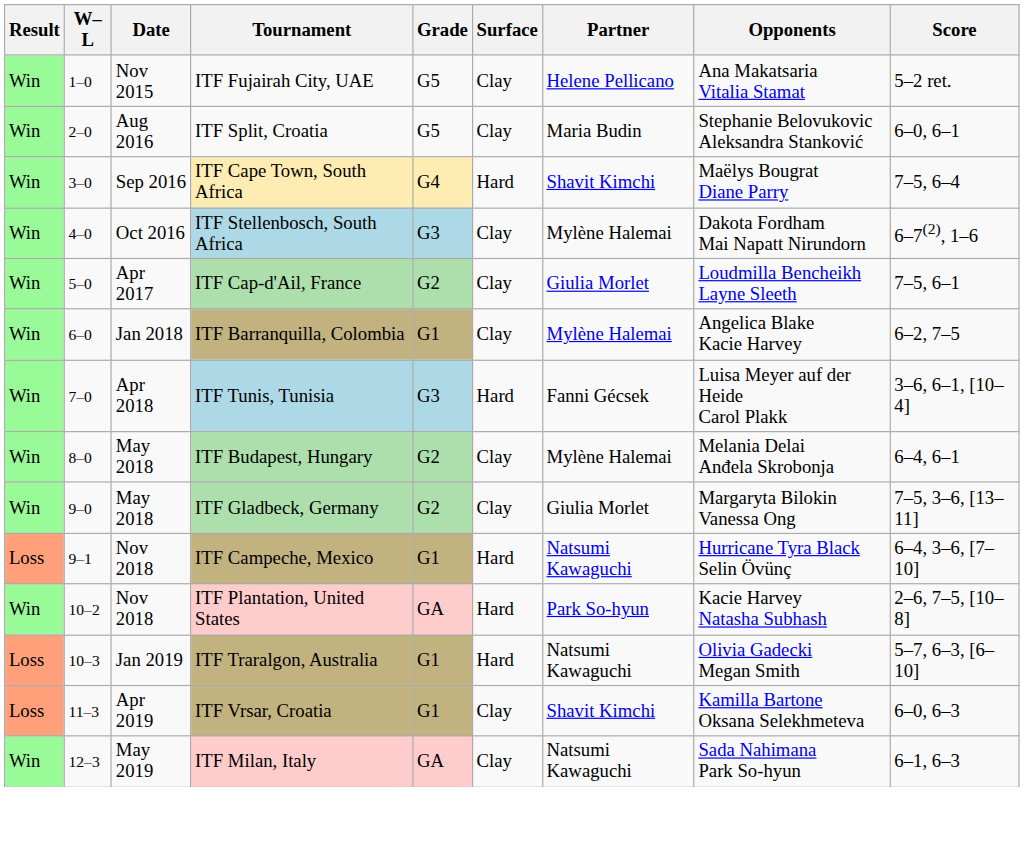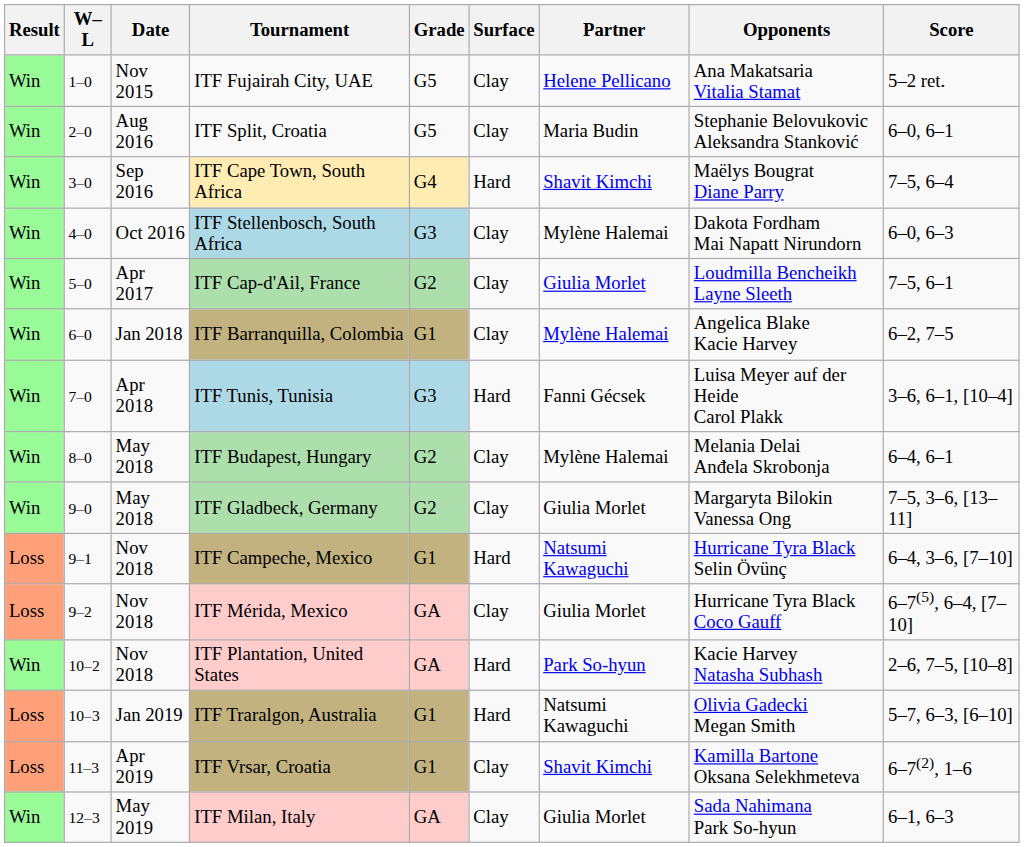 <table class="sortable wikitable">
 <tr>
 <th>Result</th>
 <th class="unsortable">W–L</th>
 <th>Date</th>
 <th>Tournament</th>
 <th>Grade</th>
 <th>Surface</th>
 <th>Partner</th>
 <th>Opponents</th>
 <th class="unsortable">Score</th>
 </tr>
 <tr>
 <td bgcolor="98FB98">Win</td>
 <td><small>1–0</small></td>
 <td>Nov 2015</td>
 <td>ITF Fujairah City, UAE</td>
 <td>G5</td>
 <td>Clay</td>
 <td> <a href='#'>Helene Pellicano</a></td>
 <td> Ana Makatsaria <br>  <a href='#'>Vitalia Stamat</a></td>
 <td>5–2 ret.</td>
 </tr>
 <tr>
 <td bgcolor="98FB98">Win</td>
 <td><small>2–0</small></td>
 <td>Aug 2016</td>
 <td>ITF Split, Croatia</td>
 <td>G5</td>
 <td>Clay</td>
 <td> Maria Budin</td>
 <td> Stephanie Belovukovic <br>  Aleksandra Stanković</td>
 <td>6–0, 6–1</td>
 </tr>
 <tr>
 <td bgcolor="98FB98">Win</td>
 <td><small>3–0</small></td>
 <td>Sep 2016</td>
 <td bgcolor="#ffecb2">ITF Cape Town, South Africa</td>
 <td bgcolor="#ffecb2">G4</td>
 <td>Hard</td>
 <td> <a href='#'>Shavit Kimchi</a></td>
 <td> Maëlys Bougrat <br>  <a href='#'>Diane Parry</a></td>
 <td>7–5, 6–4</td>
 </tr>
 <tr>
 <td bgcolor="98FB98">Win</td>
 <td><small>4–0</small></td>
 <td>Oct 2016</td>
 <td bgcolor="lightblue">ITF Stellenbosch, South Africa</td>
 <td bgcolor="lightblue">G3</td>
 <td>Clay</td>
 <td> Mylène Halemai</td>
 <td> Dakota Fordham <br>  Mai Napatt Nirundorn</td>
-<td>6–7<sup>(2)</sup>, 1–6</td>
+<td>6–0, 6–3</td>
 </tr>
 <tr>
 <td bgcolor="98FB98">Win</td>
 <td><small>5–0</small></td>
 <td>Apr 2017</td>
 <td bgcolor="#ADDFAD">ITF Cap-d'Ail, France</td>
 <td bgcolor="#ADDFAD">G2</td>
 <td>Clay</td>
 <td> <a href='#'>Giulia Morlet</a></td>
 <td> <a href='#'>Loudmilla Bencheikh</a> <br>  <a href='#'>Layne Sleeth</a></td>
 <td>7–5, 6–1</td>
 </tr>
 <tr>
 <td bgcolor="98FB98">Win</td>
 <td><small>6–0</small></td>
 <td>Jan 2018</td>
 <td bgcolor="#C2B280">ITF Barranquilla, Colombia</td>
 <td bgcolor="#C2B280">G1</td>
 <td>Clay</td>
 <td> <a href='#'>Mylène Halemai</a></td>
 <td> Angelica Blake <br>  Kacie Harvey</td>
 <td>6–2, 7–5</td>
 </tr>
 <tr>
 <td bgcolor="98FB98">Win</td>
 <td><small>7–0</small></td>
 <td>Apr 2018</td>
 <td bgcolor="lightblue">ITF Tunis, Tunisia</td>
 <td bgcolor="lightblue">G3</td>
 <td>Hard</td>
 <td> Fanni Gécsek</td>
 <td> Luisa Meyer auf der Heide <br>  Carol Plakk</td>
 <td>3–6, 6–1, [10–4]</td>
 </tr>
 <tr>
 <td bgcolor="98FB98">Win</td>
 <td><small>8–0</small></td>
 <td>May 2018</td>
 <td bgcolor="#ADDFAD">ITF Budapest, Hungary</td>
 <td bgcolor="#ADDFAD">G2</td>
 <td>Clay</td>
 <td> Mylène Halemai</td>
 <td> Melania Delai <br>  Anđela Skrobonja</td>
 <td>6–4, 6–1</td>
 </tr>
 <tr>
 <td bgcolor="98FB98">Win</td>
 <td><small>9–0</small></td>
 <td>May 2018</td>
 <td bgcolor="#ADDFAD">ITF Gladbeck, Germany</td>
 <td bgcolor="#ADDFAD">G2</td>
 <td>Clay</td>
 <td> Giulia Morlet</td>
 <td> Margaryta Bilokin <br>  Vanessa Ong</td>
 <td>7–5, 3–6, [13–11]</td>
 </tr>
 <tr>
 <td style="background:#ffa07a;">Loss</td>
 <td><small>9–1</small></td>
 <td>Nov 2018</td>
 <td bgcolor="#C2B280">ITF Campeche, Mexico</td>
 <td bgcolor="#C2B280">G1</td>
 <td>Hard</td>
 <td> <a href='#'>Natsumi Kawaguchi</a></td>
 <td> <a href='#'>Hurricane Tyra Black</a> <br>  Selin Övünç</td>
 <td>6–4, 3–6, [7–10]</td>
 </tr>
 <tr>
+<td style="background:#ffa07a;">Loss</td>
+<td><small>9–2</small></td>
+<td>Nov 2018</td>
+<td bgcolor="#FFCCCC">ITF Mérida, Mexico</td>
+<td bgcolor="#FFCCCC">GA</td>
+<td>Clay</td>
+<td> Giulia Morlet</td>
+<td> Hurricane Tyra Black <br>  <a href='#'>Coco Gauff</a></td>
+<td>6–7<sup>(5)</sup>, 6–4, [7–10]</td>
+</tr>
+<tr>
 <td bgcolor="98FB98">Win</td>
 <td><small>10–2</small></td>
 <td>Nov 2018</td>
 <td bgcolor="#FFCCCC">ITF Plantation, United States</td>
 <td bgcolor="#FFCCCC">GA</td>
 <td>Hard</td>
 <td> <a href='#'>Park So-hyun</a></td>
 <td> Kacie Harvey <br>  <a href='#'>Natasha Subhash</a></td>
 <td>2–6, 7–5, [10–8]</td>
 </tr>
 <tr>
 <td style="background:#ffa07a;">Loss</td>
 <td><small>10–3</small></td>
 <td>Jan 2019</td>
 <td bgcolor="#C2B280">ITF Traralgon, Australia</td>
 <td bgcolor="#C2B280">G1</td>
 <td>Hard</td>
 <td> Natsumi Kawaguchi</td>
 <td> <a href='#'>Olivia Gadecki</a> <br>  Megan Smith</td>
 <td>5–7, 6–3, [6–10]</td>
 </tr>
 <tr>
 <td style="background:#ffa07a;">Loss</td>
 <td><small>11–3</small></td>
 <td>Apr 2019</td>
 <td bgcolor="#C2B280">ITF Vrsar, Croatia</td>
 <td bgcolor="#C2B280">G1</td>
 <td>Clay</td>
 <td> <a href='#'>Shavit Kimchi</a></td>
 <td> <a href='#'>Kamilla Bartone</a> <br>  Oksana Selekhmeteva</td>
-<td>6–0, 6–3</td>
+<td>6–7<sup>(2)</sup>, 1–6</td>
 </tr>
 <tr>
 <td bgcolor="98FB98">Win</td>
 <td><small>12–3</small></td>
 <td>May 2019</td>
 <td bgcolor="#FFCCCC">ITF Milan, Italy</td>
 <td bgcolor="#FFCCCC">GA</td>
 <td>Clay</td>
-<td> Natsumi Kawaguchi</td>
+<td> Giulia Morlet</td>
 <td> <a href='#'>Sada Nahimana</a> <br>  Park So-hyun</td>
 <td>6–1, 6–3</td>
 </tr>
 </table>
